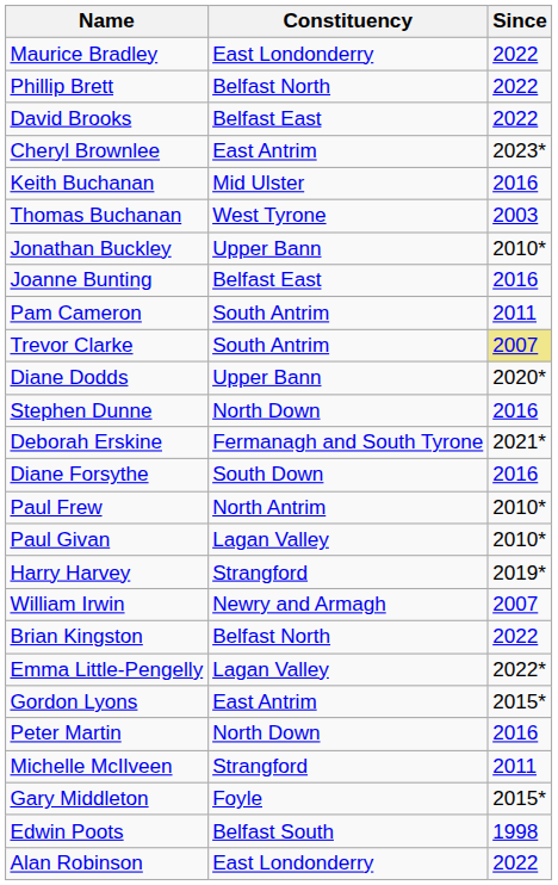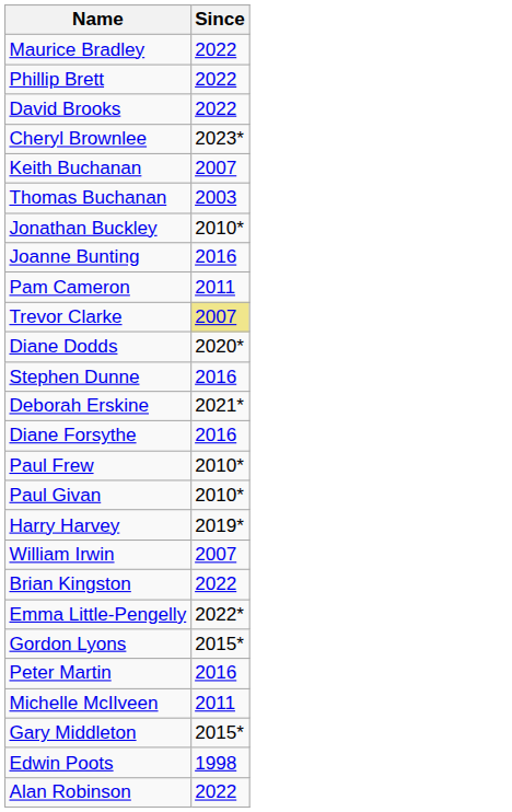 <table class="wikitable" |align=center>
 <tr>
 <th>Name</th>
-<th>Constituency</th>
 <th>Since</th>
 </tr>
 <tr>
 <td><a href='#'>Maurice Bradley</a></td>
-<td><a href='#'>East Londonderry</a></td>
 <td><a href='#'>2022</a></td>
 </tr>
 <tr>
 <td><a href='#'>Phillip Brett</a></td>
-<td><a href='#'>Belfast North</a></td>
 <td><a href='#'>2022</a></td>
 </tr>
 <tr>
 <td><a href='#'>David Brooks</a></td>
-<td><a href='#'>Belfast East</a></td>
 <td><a href='#'>2022</a></td>
 </tr>
 <tr>
 <td><a href='#'>Cheryl Brownlee</a></td>
-<td><a href='#'>East Antrim</a></td>
 <td>2023*</td>
 </tr>
 <tr>
 <td><a href='#'>Keith Buchanan</a></td>
-<td><a href='#'>Mid Ulster</a></td>
-<td><a href='#'>2016</a></td>
+<td><a href='#'>2007</a></td>
 </tr>
 <tr>
 <td><a href='#'>Thomas Buchanan</a></td>
-<td><a href='#'>West Tyrone</a></td>
 <td><a href='#'>2003</a></td>
 </tr>
 <tr>
 <td><a href='#'>Jonathan Buckley</a></td>
-<td><a href='#'>Upper Bann</a></td>
 <td>2010*</td>
 </tr>
 <tr>
 <td><a href='#'>Joanne Bunting</a></td>
-<td><a href='#'>Belfast East</a></td>
 <td><a href='#'>2016</a></td>
 </tr>
 <tr>
 <td><a href='#'>Pam Cameron</a></td>
-<td><a href='#'>South Antrim</a></td>
 <td><a href='#'>2011</a></td>
 </tr>
 <tr>
 <td><a href='#'>Trevor Clarke</a></td>
-<td><a href='#'>South Antrim</a></td>
 <td style="background: khaki;"><a href='#'>2007</a></td>
 </tr>
 <tr>
 <td><a href='#'>Diane Dodds</a></td>
-<td><a href='#'>Upper Bann</a></td>
 <td>2020*</td>
 </tr>
 <tr>
 <td><a href='#'>Stephen Dunne</a></td>
-<td><a href='#'>North Down</a></td>
 <td><a href='#'>2016</a></td>
 </tr>
 <tr>
 <td><a href='#'>Deborah Erskine</a></td>
-<td><a href='#'>Fermanagh and South Tyrone</a></td>
 <td>2021*</td>
 </tr>
 <tr>
 <td><a href='#'>Diane Forsythe</a></td>
-<td><a href='#'>South Down</a></td>
 <td><a href='#'>2016</a></td>
 </tr>
 <tr>
 <td><a href='#'>Paul Frew</a></td>
-<td><a href='#'>North Antrim</a></td>
 <td>2010*</td>
 </tr>
 <tr>
 <td><a href='#'>Paul Givan</a></td>
-<td><a href='#'>Lagan Valley</a></td>
 <td>2010*</td>
 </tr>
 <tr>
 <td><a href='#'>Harry Harvey</a></td>
-<td><a href='#'>Strangford</a></td>
 <td>2019*</td>
 </tr>
 <tr>
 <td><a href='#'>William Irwin</a></td>
-<td><a href='#'>Newry and Armagh</a></td>
 <td><a href='#'>2007</a></td>
 </tr>
 <tr>
 <td><a href='#'>Brian Kingston</a></td>
-<td><a href='#'>Belfast North</a></td>
 <td><a href='#'>2022</a></td>
 </tr>
 <tr>
 <td><a href='#'>Emma Little-Pengelly</a></td>
-<td><a href='#'>Lagan Valley</a></td>
 <td>2022*</td>
 </tr>
 <tr>
 <td><a href='#'>Gordon Lyons</a></td>
-<td><a href='#'>East Antrim</a></td>
 <td>2015*</td>
 </tr>
 <tr>
 <td><a href='#'>Peter Martin</a></td>
-<td><a href='#'>North Down</a></td>
 <td><a href='#'>2016</a></td>
 </tr>
 <tr>
 <td><a href='#'>Michelle McIlveen</a></td>
-<td><a href='#'>Strangford</a></td>
 <td><a href='#'>2011</a></td>
 </tr>
 <tr>
 <td><a href='#'>Gary Middleton</a></td>
-<td><a href='#'>Foyle</a></td>
 <td>2015*</td>
 </tr>
 <tr>
 <td><a href='#'>Edwin Poots</a></td>
-<td><a href='#'>Belfast South</a></td>
 <td><a href='#'>1998</a></td>
 </tr>
 <tr>
 <td><a href='#'>Alan Robinson</a></td>
-<td><a href='#'>East Londonderry</a></td>
 <td><a href='#'>2022</a></td>
 </tr>
 </table>
